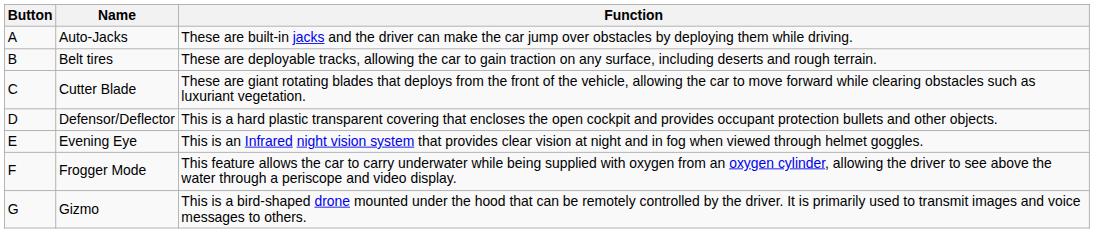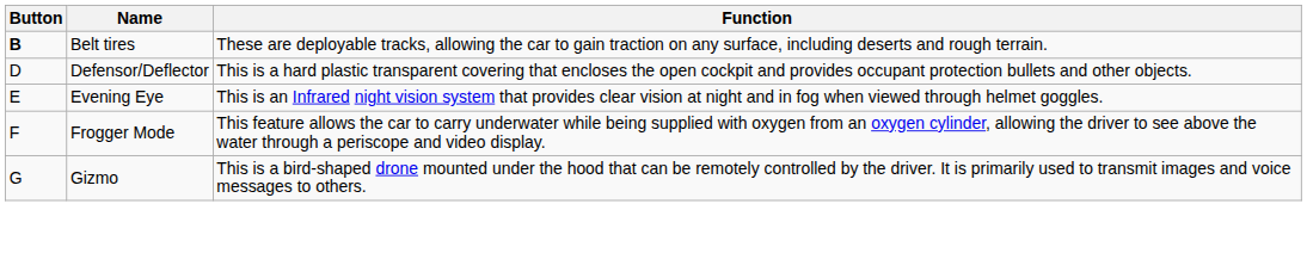 <table class="wikitable">
 <tr>
 <th>Button</th>
 <th>Name</th>
 <th>Function</th>
 </tr>
 <tr>
-<td>A</td>
-<td>Auto-Jacks</td>
-<td>These are built-in <a href='#'>jacks</a> and the driver can make the car jump over obstacles by deploying them while driving.</td>
-</tr>
-<tr>
-<td>B</td>
+<td><strong>B</strong></td>
 <td>Belt tires</td>
 <td>These are deployable tracks, allowing the car to gain traction on any surface, including deserts and rough terrain.</td>
-</tr>
-<tr>
-<td>C</td>
-<td>Cutter Blade</td>
-<td>These are giant rotating blades that deploys from the front of the vehicle, allowing the car to move forward while clearing obstacles such as luxuriant vegetation.</td>
 </tr>
 <tr>
 <td>D</td>
 <td>Defensor/Deflector</td>
 <td>This is a hard plastic transparent covering that encloses the open cockpit and provides occupant protection bullets and other objects.</td>
 </tr>
 <tr>
 <td>E</td>
 <td>Evening Eye</td>
 <td>This is an <a href='#'>Infrared</a> <a href='#'>night vision system</a> that provides clear vision at night and in fog when viewed through helmet goggles.</td>
 </tr>
 <tr>
 <td>F</td>
 <td>Frogger Mode</td>
 <td>This feature allows the car to carry underwater while being supplied with oxygen from an <a href='#'>oxygen cylinder</a>, allowing the driver to see above the water through a periscope and video display.</td>
 </tr>
 <tr>
 <td>G</td>
 <td>Gizmo</td>
 <td>This is a bird-shaped <a href='#'>drone</a> mounted under the hood that can be remotely controlled by the driver. It is primarily used to transmit images and voice messages to others.</td>
 </tr>
 </table>
